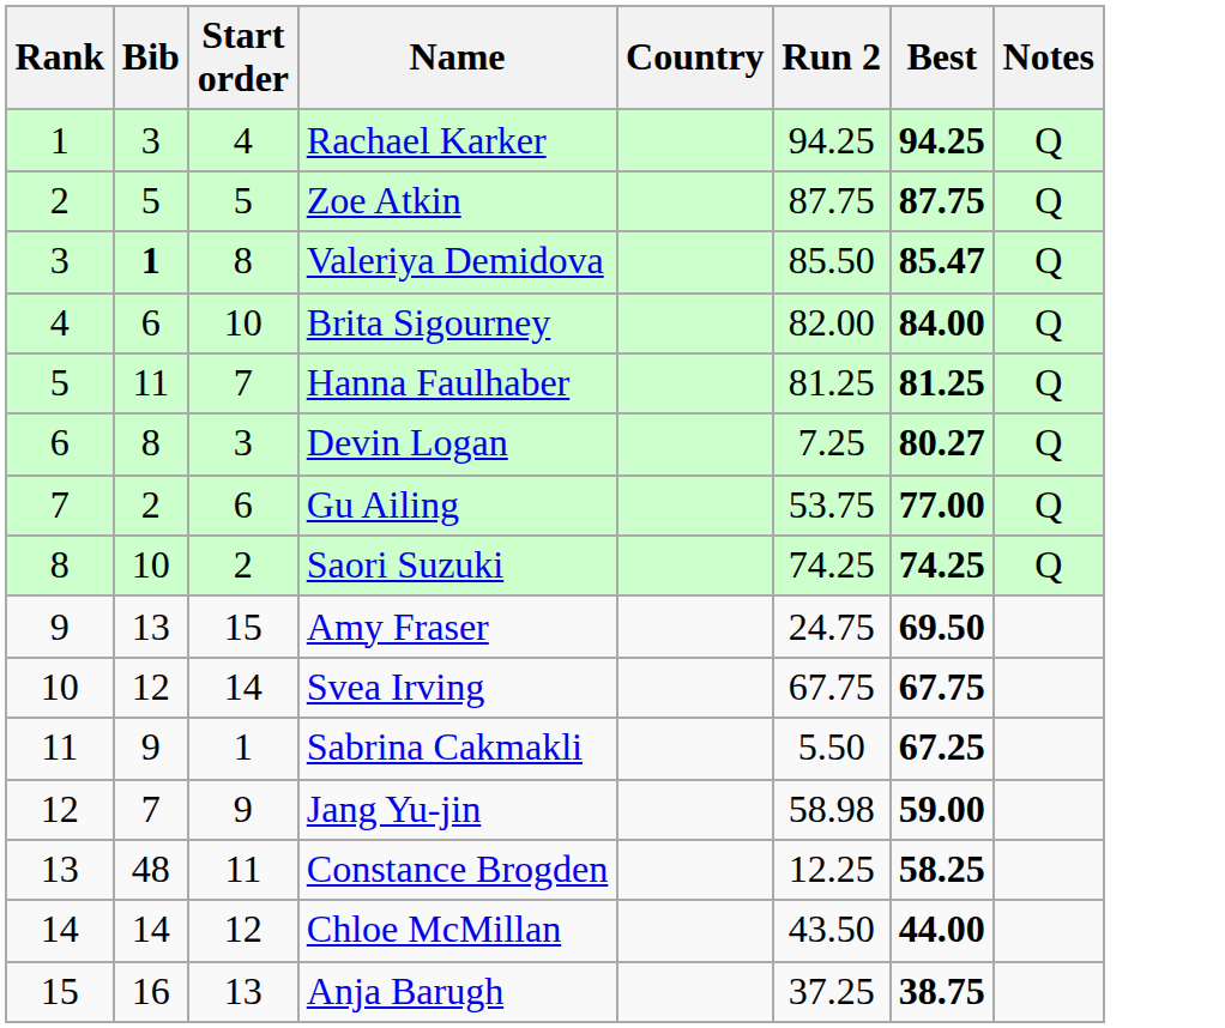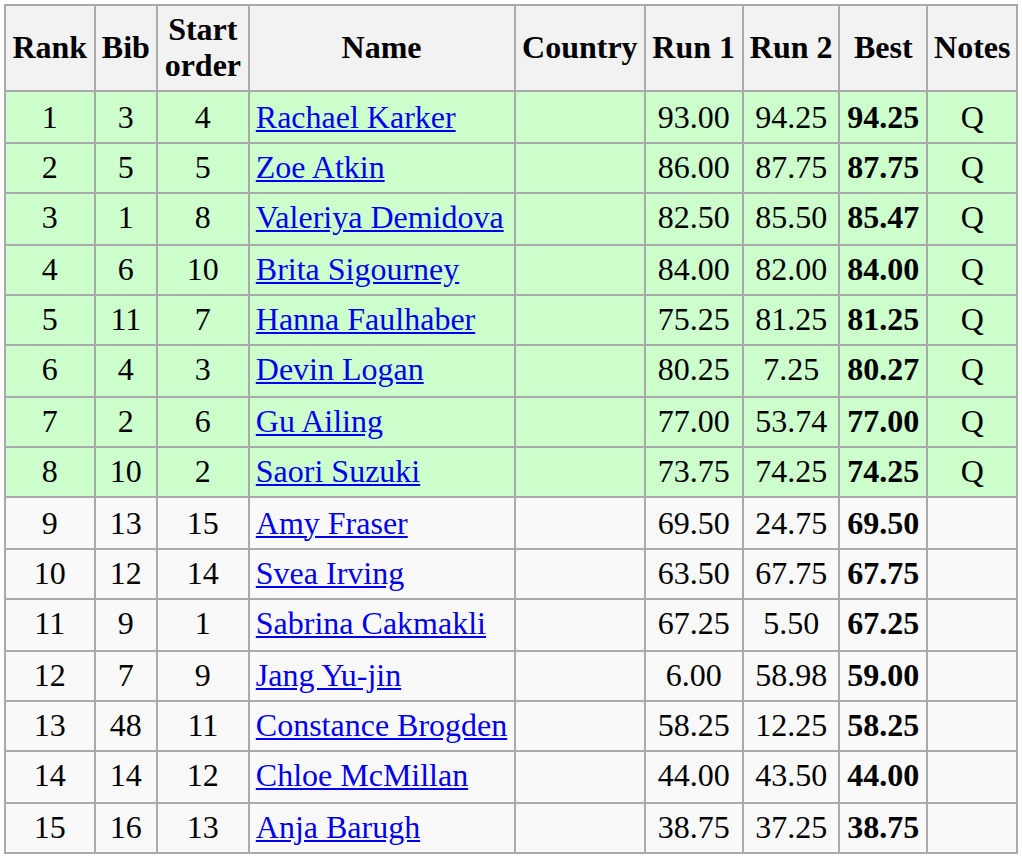 <table class="wikitable sortable" style="text-align:center">
 <tr>
 <th>Rank</th>
 <th>Bib</th>
 <th>Start<br>order</th>
 <th>Name</th>
 <th>Country</th>
+<th>Run 1</th>
 <th>Run 2</th>
 <th>Best</th>
 <th>Notes</th>
 </tr>
 <tr bgcolor=ccffcc>
 <td>1</td>
 <td>3</td>
 <td>4</td>
 <td align=left><a href='#'>Rachael Karker</a></td>
 <td align=left></td>
+<td>93.00</td>
 <td>94.25</td>
 <td><strong>94.25</strong></td>
 <td>Q</td>
 </tr>
 <tr bgcolor=ccffcc>
 <td>2</td>
 <td>5</td>
 <td>5</td>
 <td align=left><a href='#'>Zoe Atkin</a></td>
 <td align=left></td>
+<td>86.00</td>
 <td>87.75</td>
 <td><strong>87.75</strong></td>
 <td>Q</td>
 </tr>
 <tr bgcolor=ccffcc>
 <td>3</td>
-<td><strong>1</strong></td>
+<td>1</td>
 <td>8</td>
 <td align=left><a href='#'>Valeriya Demidova</a></td>
 <td align=left></td>
+<td>82.50</td>
 <td>85.50</td>
 <td><strong>85.47</strong></td>
 <td>Q</td>
 </tr>
 <tr bgcolor=ccffcc>
 <td>4</td>
 <td>6</td>
 <td>10</td>
 <td align=left><a href='#'>Brita Sigourney</a></td>
 <td align=left></td>
+<td>84.00</td>
 <td>82.00</td>
 <td><strong>84.00</strong></td>
 <td>Q</td>
 </tr>
 <tr bgcolor=ccffcc>
 <td>5</td>
 <td>11</td>
 <td>7</td>
 <td align=left><a href='#'>Hanna Faulhaber</a></td>
 <td align=left></td>
+<td>75.25</td>
 <td>81.25</td>
 <td><strong>81.25</strong></td>
 <td>Q</td>
 </tr>
 <tr bgcolor=ccffcc>
 <td>6</td>
-<td>8</td>
+<td>4</td>
 <td>3</td>
 <td align=left><a href='#'>Devin Logan</a></td>
 <td align=left></td>
+<td>80.25</td>
 <td>7.25</td>
 <td><strong>80.27</strong></td>
 <td>Q</td>
 </tr>
 <tr bgcolor=ccffcc>
 <td>7</td>
 <td>2</td>
 <td>6</td>
 <td align=left><a href='#'>Gu Ailing</a></td>
 <td align=left></td>
-<td>53.75</td>
+<td>77.00</td>
+<td>53.74</td>
 <td><strong>77.00</strong></td>
 <td>Q</td>
 </tr>
 <tr bgcolor=ccffcc>
 <td>8</td>
 <td>10</td>
 <td>2</td>
 <td align=left><a href='#'>Saori Suzuki</a></td>
 <td align=left></td>
+<td>73.75</td>
 <td>74.25</td>
 <td><strong>74.25</strong></td>
 <td>Q</td>
 </tr>
 <tr>
 <td>9</td>
 <td>13</td>
 <td>15</td>
 <td align=left><a href='#'>Amy Fraser</a></td>
 <td align=left></td>
+<td>69.50</td>
 <td>24.75</td>
 <td><strong>69.50</strong></td>
 <td></td>
 </tr>
 <tr>
 <td>10</td>
 <td>12</td>
 <td>14</td>
 <td align=left><a href='#'>Svea Irving</a></td>
 <td align=left></td>
+<td>63.50</td>
 <td>67.75</td>
 <td><strong>67.75</strong></td>
 <td></td>
 </tr>
 <tr>
 <td>11</td>
 <td>9</td>
 <td>1</td>
 <td align=left><a href='#'>Sabrina Cakmakli</a></td>
 <td align=left></td>
+<td>67.25</td>
 <td>5.50</td>
 <td><strong>67.25</strong></td>
 <td></td>
 </tr>
 <tr>
 <td>12</td>
 <td>7</td>
 <td>9</td>
 <td align=left><a href='#'>Jang Yu-jin</a></td>
 <td align=left></td>
+<td>6.00</td>
 <td>58.98</td>
 <td><strong>59.00</strong></td>
 <td></td>
 </tr>
 <tr>
 <td>13</td>
 <td>48</td>
 <td>11</td>
 <td align=left><a href='#'>Constance Brogden</a></td>
 <td align=left></td>
+<td>58.25</td>
 <td>12.25</td>
 <td><strong>58.25</strong></td>
 <td></td>
 </tr>
 <tr>
 <td>14</td>
 <td>14</td>
 <td>12</td>
 <td align=left><a href='#'>Chloe McMillan</a></td>
 <td align=left></td>
+<td>44.00</td>
 <td>43.50</td>
 <td><strong>44.00</strong></td>
 <td></td>
 </tr>
 <tr>
 <td>15</td>
 <td>16</td>
 <td>13</td>
 <td align=left><a href='#'>Anja Barugh</a></td>
 <td align=left></td>
+<td>38.75</td>
 <td>37.25</td>
 <td><strong>38.75</strong></td>
 <td></td>
 </tr>
 </table>
